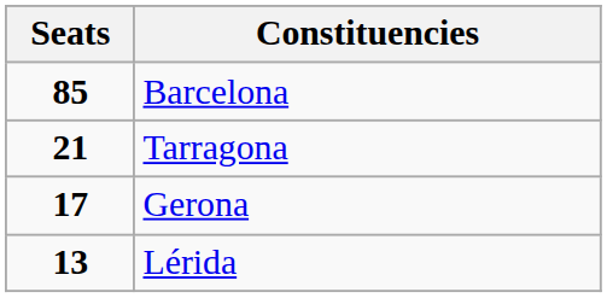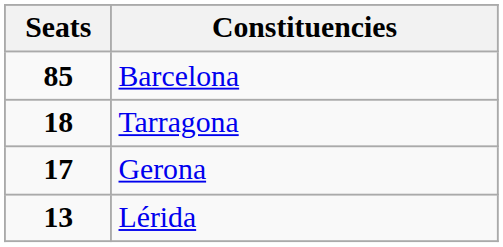 <table class="wikitable" style="text-align:left;">
 <tr>
 <th width="50">Seats</th>
 <th width="200">Constituencies</th>
 </tr>
 <tr>
 <td align="center"><strong>85</strong></td>
 <td><a href='#'>Barcelona</a></td>
 </tr>
 <tr>
-<td align="center"><strong>21</strong></td>
+<td align="center"><strong>18</strong></td>
 <td><a href='#'>Tarragona</a></td>
 </tr>
 <tr>
 <td align="center"><strong>17</strong></td>
 <td><a href='#'>Gerona</a></td>
 </tr>
 <tr>
 <td align="center"><strong>13</strong></td>
 <td><a href='#'>Lérida</a></td>
 </tr>
 </table>
